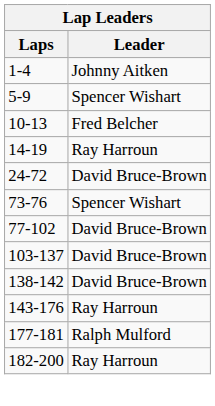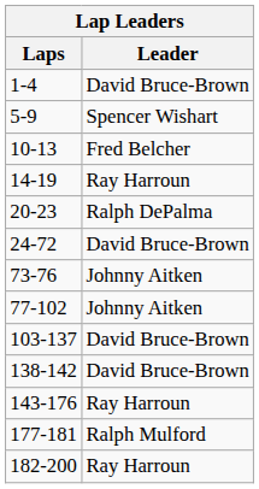 <table class="wikitable">
 <tr>
 <th colspan=2>Lap Leaders</th>
 </tr>
 <tr>
 <th>Laps</th>
 <th>Leader</th>
 </tr>
 <tr>
 <td>1-4</td>
-<td>Johnny Aitken</td>
+<td>David Bruce-Brown</td>
 </tr>
 <tr>
 <td>5-9</td>
 <td>Spencer Wishart</td>
 </tr>
 <tr>
 <td>10-13</td>
 <td>Fred Belcher</td>
 </tr>
 <tr>
 <td>14-19</td>
 <td>Ray Harroun</td>
 </tr>
 <tr>
+<td>20-23</td>
+<td>Ralph DePalma</td>
+</tr>
+<tr>
 <td>24-72</td>
 <td>David Bruce-Brown</td>
 </tr>
 <tr>
 <td>73-76</td>
-<td>Spencer Wishart</td>
+<td>Johnny Aitken</td>
 </tr>
 <tr>
 <td>77-102</td>
-<td>David Bruce-Brown</td>
+<td>Johnny Aitken</td>
 </tr>
 <tr>
 <td>103-137</td>
 <td>David Bruce-Brown</td>
 </tr>
 <tr>
 <td>138-142</td>
 <td>David Bruce-Brown</td>
 </tr>
 <tr>
 <td>143-176</td>
 <td>Ray Harroun</td>
 </tr>
 <tr>
 <td>177-181</td>
 <td>Ralph Mulford</td>
 </tr>
 <tr>
 <td>182-200</td>
 <td>Ray Harroun</td>
 </tr>
 </table>
